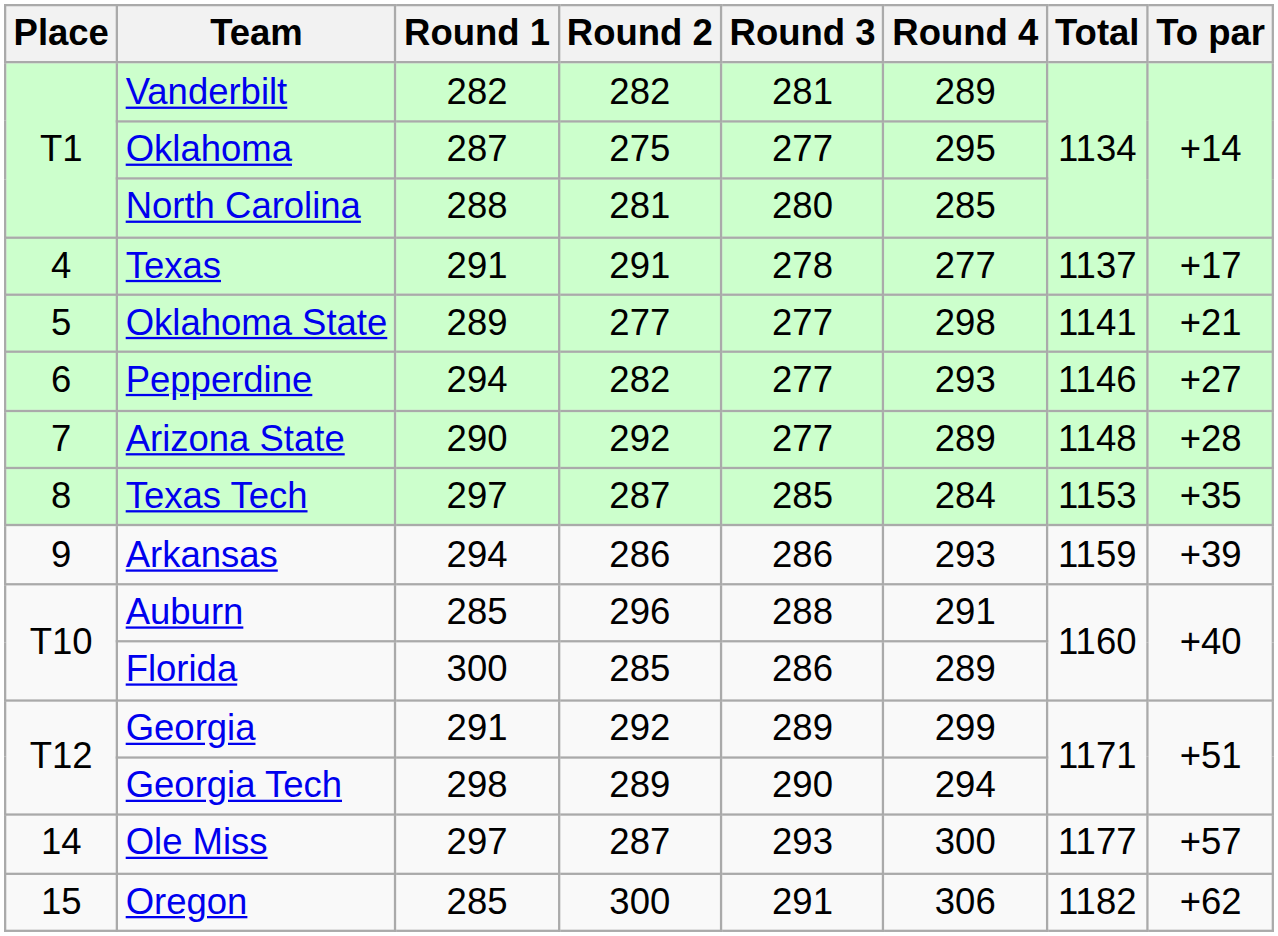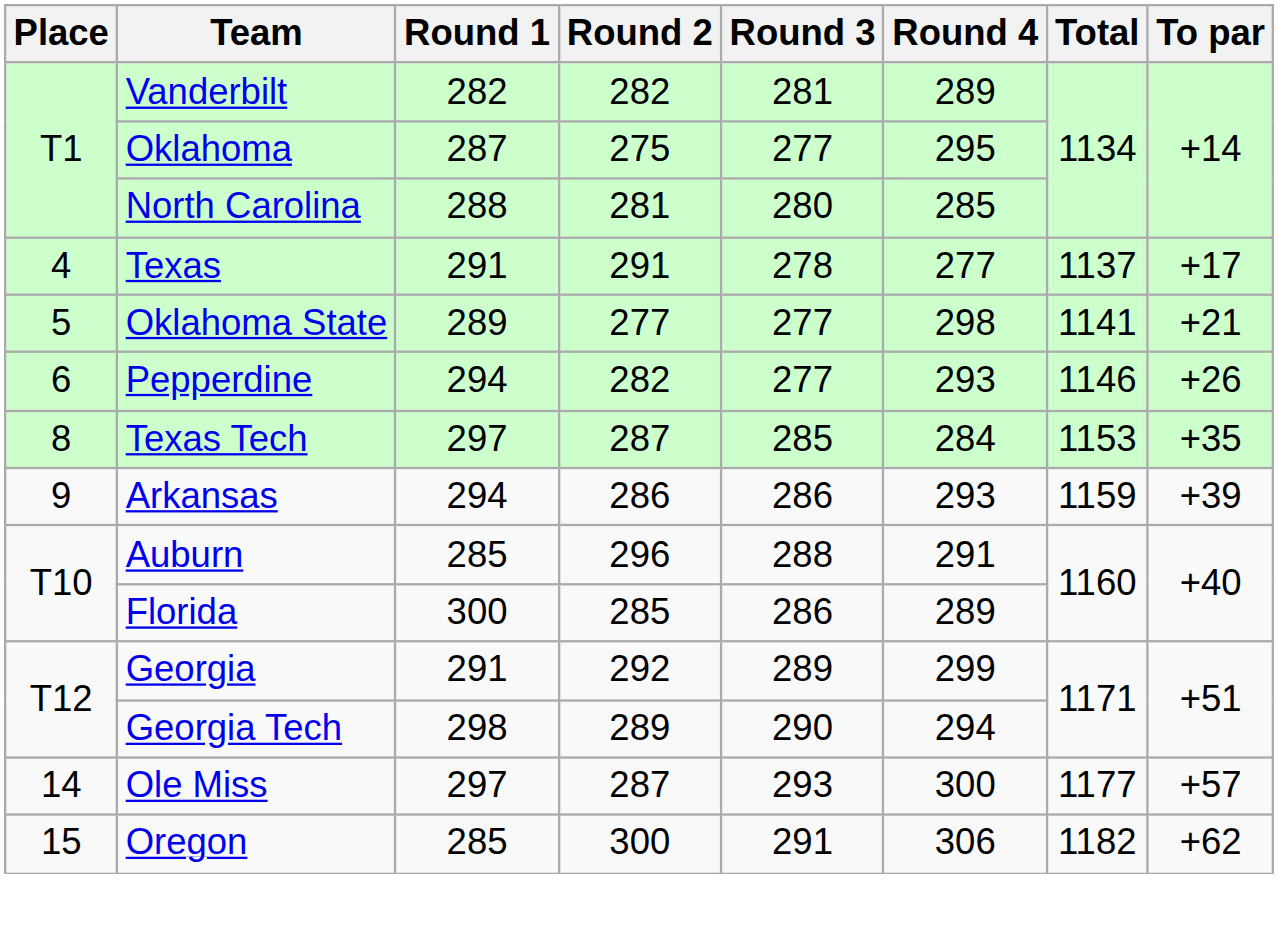 <table class="wikitable" style="text-align:center">
 <tr>
 <th>Place</th>
 <th>Team</th>
 <th>Round 1</th>
 <th>Round 2</th>
 <th>Round 3</th>
 <th>Round 4</th>
 <th>Total</th>
 <th>To par</th>
 </tr>
 <tr style="background:#ccffcc;">
 <td rowspan=3>T1</td>
 <td align=left><a href='#'>Vanderbilt</a></td>
 <td>282</td>
 <td>282</td>
 <td>281</td>
 <td>289</td>
 <td rowspan=3>1134</td>
 <td rowspan=3>+14</td>
 </tr>
 <tr style="background:#ccffcc;">
 <td align=left><a href='#'>Oklahoma</a></td>
 <td>287</td>
 <td>275</td>
 <td>277</td>
 <td>295</td>
 </tr>
 <tr style="background:#ccffcc;">
 <td align=left><a href='#'>North Carolina</a></td>
 <td>288</td>
 <td>281</td>
 <td>280</td>
 <td>285</td>
 </tr>
 <tr style="background:#ccffcc;">
 <td>4</td>
 <td align=left><a href='#'>Texas</a></td>
 <td>291</td>
 <td>291</td>
 <td>278</td>
 <td>277</td>
 <td>1137</td>
 <td>+17</td>
 </tr>
 <tr style="background:#ccffcc;">
 <td>5</td>
 <td align=left><a href='#'>Oklahoma State</a></td>
 <td>289</td>
 <td>277</td>
 <td>277</td>
 <td>298</td>
 <td>1141</td>
 <td>+21</td>
 </tr>
 <tr style="background:#ccffcc;">
 <td>6</td>
 <td align=left><a href='#'>Pepperdine</a></td>
 <td>294</td>
 <td>282</td>
 <td>277</td>
 <td>293</td>
 <td>1146</td>
-<td>+27</td>
-</tr>
-<tr style="background:#ccffcc;">
-<td>7</td>
-<td align=left><a href='#'>Arizona State</a></td>
-<td>290</td>
-<td>292</td>
-<td>277</td>
-<td>289</td>
-<td>1148</td>
-<td>+28</td>
+<td>+26</td>
 </tr>
 <tr style="background:#ccffcc;">
 <td>8</td>
 <td align=left><a href='#'>Texas Tech</a></td>
 <td>297</td>
 <td>287</td>
 <td>285</td>
 <td>284</td>
 <td>1153</td>
 <td>+35</td>
 </tr>
 <tr>
 <td>9</td>
 <td align=left><a href='#'>Arkansas</a></td>
 <td>294</td>
 <td>286</td>
 <td>286</td>
 <td>293</td>
 <td>1159</td>
 <td>+39</td>
 </tr>
 <tr>
 <td rowspan=2>T10</td>
 <td align=left><a href='#'>Auburn</a></td>
 <td>285</td>
 <td>296</td>
 <td>288</td>
 <td>291</td>
 <td rowspan=2>1160</td>
 <td rowspan=2>+40</td>
 </tr>
 <tr>
 <td align=left><a href='#'>Florida</a></td>
 <td>300</td>
 <td>285</td>
 <td>286</td>
 <td>289</td>
 </tr>
 <tr>
 <td rowspan=2>T12</td>
 <td align=left><a href='#'>Georgia</a></td>
 <td>291</td>
 <td>292</td>
 <td>289</td>
 <td>299</td>
 <td rowspan=2>1171</td>
 <td rowspan=2>+51</td>
 </tr>
 <tr>
 <td align=left><a href='#'>Georgia Tech</a></td>
 <td>298</td>
 <td>289</td>
 <td>290</td>
 <td>294</td>
 </tr>
 <tr>
 <td>14</td>
 <td align=left><a href='#'>Ole Miss</a></td>
 <td>297</td>
 <td>287</td>
 <td>293</td>
 <td>300</td>
 <td>1177</td>
 <td>+57</td>
 </tr>
 <tr>
 <td>15</td>
 <td align=left><a href='#'>Oregon</a></td>
 <td>285</td>
 <td>300</td>
 <td>291</td>
 <td>306</td>
 <td>1182</td>
 <td>+62</td>
 </tr>
 </table>
